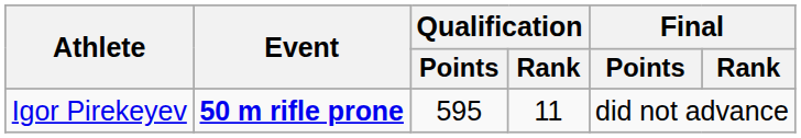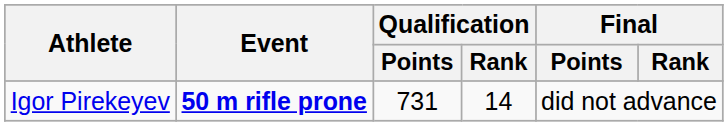 <table class="wikitable" style="font-size:90%">
 <tr>
 <th rowspan="2">Athlete</th>
 <th rowspan="2">Event</th>
 <th colspan=2>Qualification</th>
 <th colspan=2>Final</th>
 </tr>
 <tr style="font-size:95%">
 <th>Points</th>
 <th>Rank</th>
 <th>Points</th>
 <th>Rank</th>
 </tr>
 <tr align=center>
 <td align=left><a href='#'>Igor Pirekeyev</a></td>
 <td align=left><strong><a href='#'>50 m rifle prone</a></strong></td>
-<td>595</td>
-<td>11</td>
+<td>731</td>
+<td>14</td>
 <td colspan=2>did not advance</td>
 </tr>
 </table>
